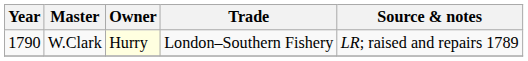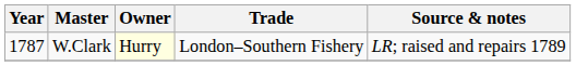 <table class=" wikitable">
 <tr>
 <th>Year</th>
 <th>Master</th>
 <th>Owner</th>
 <th>Trade</th>
 <th>Source & notes</th>
 </tr>
 <tr>
-<td>1790</td>
+<td>1787</td>
 <td>W.Clark</td>
 <td style="background: lightyellow;">Hurry</td>
 <td>London–Southern Fishery</td>
 <td><em>LR</em>; raised and repairs 1789</td>
 </tr>
 <tr>
 </tr>
 </table>
